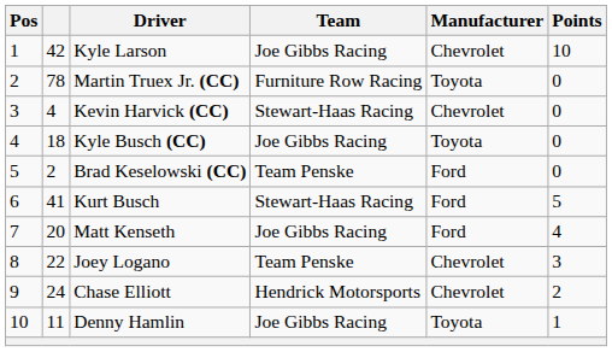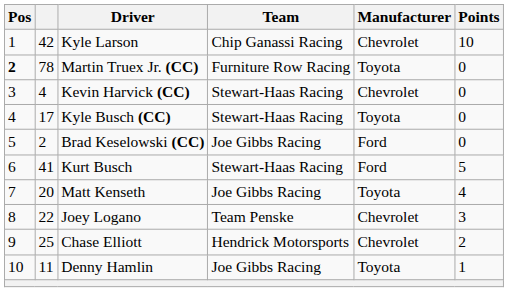 <table class="wikitable" style="font-size:98%">
 <tr>
 <th>Pos</th>
 <th></th>
 <th>Driver</th>
 <th>Team</th>
 <th>Manufacturer</th>
 <th>Points</th>
 </tr>
 <tr>
 <td>1</td>
 <td>42</td>
 <td>Kyle Larson</td>
-<td>Joe Gibbs Racing</td>
+<td>Chip Ganassi Racing</td>
 <td>Chevrolet</td>
 <td>10</td>
 </tr>
 <tr>
-<td>2</td>
+<td><strong>2</strong></td>
 <td>78</td>
 <td>Martin Truex Jr. <strong>(CC)</strong></td>
 <td>Furniture Row Racing</td>
 <td>Toyota</td>
 <td>0</td>
 </tr>
 <tr>
 <td>3</td>
 <td>4</td>
 <td>Kevin Harvick <strong>(CC)</strong></td>
 <td>Stewart-Haas Racing</td>
 <td>Chevrolet</td>
 <td>0</td>
 </tr>
 <tr>
 <td>4</td>
-<td>18</td>
+<td>17</td>
 <td>Kyle Busch <strong>(CC)</strong></td>
-<td>Joe Gibbs Racing</td>
+<td>Stewart-Haas Racing</td>
 <td>Toyota</td>
 <td>0</td>
 </tr>
 <tr>
 <td>5</td>
 <td>2</td>
 <td>Brad Keselowski <strong>(CC)</strong></td>
-<td>Team Penske</td>
+<td>Joe Gibbs Racing</td>
 <td>Ford</td>
 <td>0</td>
 </tr>
 <tr>
 <td>6</td>
 <td>41</td>
 <td>Kurt Busch</td>
 <td>Stewart-Haas Racing</td>
 <td>Ford</td>
 <td>5</td>
 </tr>
 <tr>
 <td>7</td>
 <td>20</td>
 <td>Matt Kenseth</td>
 <td>Joe Gibbs Racing</td>
-<td>Ford</td>
+<td>Toyota</td>
 <td>4</td>
 </tr>
 <tr>
 <td>8</td>
 <td>22</td>
 <td>Joey Logano</td>
 <td>Team Penske</td>
 <td>Chevrolet</td>
 <td>3</td>
 </tr>
 <tr>
 <td>9</td>
-<td>24</td>
+<td>25</td>
 <td>Chase Elliott</td>
 <td>Hendrick Motorsports</td>
 <td>Chevrolet</td>
 <td>2</td>
 </tr>
 <tr>
 <td>10</td>
 <td>11</td>
 <td>Denny Hamlin</td>
 <td>Joe Gibbs Racing</td>
 <td>Toyota</td>
 <td>1</td>
 </tr>
 <tr>
 <th colspan="6"></th>
 </tr>
 </table>
